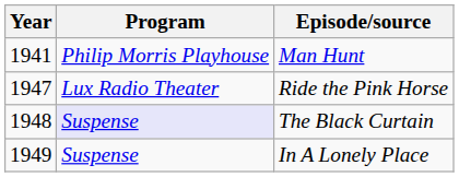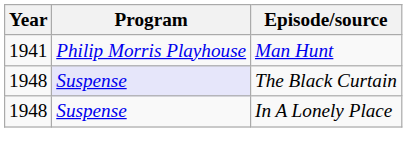 <table class="wikitable">
 <tr>
 <th>Year</th>
 <th>Program</th>
 <th>Episode/source</th>
 </tr>
 <tr>
 <td>1941</td>
 <td><em><a href='#'>Philip Morris Playhouse</a></em></td>
 <td><em><a href='#'>Man Hunt</a></em></td>
 </tr>
 <tr>
-<td>1947</td>
-<td><em><a href='#'>Lux Radio Theater</a></em></td>
-<td><em>Ride the Pink Horse</em></td>
-</tr>
-<tr>
 <td>1948</td>
 <td style="background: lavender;"><em><a href='#'>Suspense</a></em></td>
 <td><em>The Black Curtain</em></td>
 </tr>
 <tr>
-<td>1949</td>
+<td>1948</td>
 <td><em><a href='#'>Suspense</a></em></td>
 <td><em>In A Lonely Place</em></td>
 </tr>
 </table>
